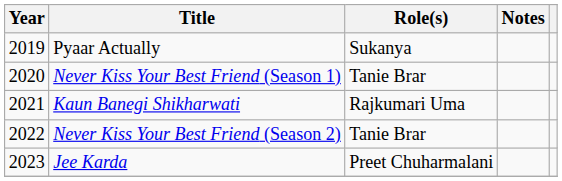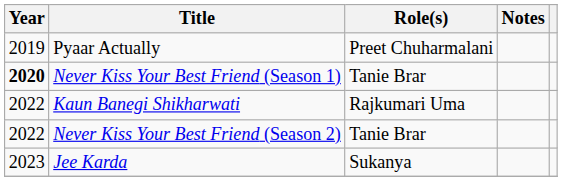 <table class="wikitable sortable plainrowheaders">
 <tr>
 <th scope="col">Year</th>
 <th scope="col">Title</th>
 <th scope="col">Role(s)</th>
 <th scope="col" class="unsortable">Notes</th>
 <th scope="col" class="unsortable"></th>
 </tr>
 <tr>
 <td>2019</td>
 <td>Pyaar Actually</td>
-<td>Sukanya</td>
+<td>Preet Chuharmalani</td>
 <td></td>
 <td></td>
 </tr>
 <tr>
-<td>2020</td>
+<td><strong>2020</strong></td>
 <td><a href='#'><em>Never Kiss Your Best Friend</em> (Season 1)</a></td>
 <td>Tanie Brar</td>
 <td></td>
 <td></td>
 </tr>
 <tr>
-<td>2021</td>
+<td>2022</td>
 <td><em><a href='#'>Kaun Banegi Shikharwati</a></em></td>
 <td>Rajkumari Uma</td>
 <td></td>
 <td></td>
 </tr>
 <tr>
 <td>2022</td>
 <td><a href='#'><em>Never Kiss Your Best Friend</em> (Season 2)</a></td>
 <td>Tanie Brar</td>
 <td></td>
 <td></td>
 </tr>
 <tr>
 <td>2023</td>
 <td><em><a href='#'>Jee Karda</a></em></td>
-<td>Preet Chuharmalani</td>
+<td>Sukanya</td>
 <td></td>
 <td></td>
 </tr>
 <tr>
 </tr>
 </table>
